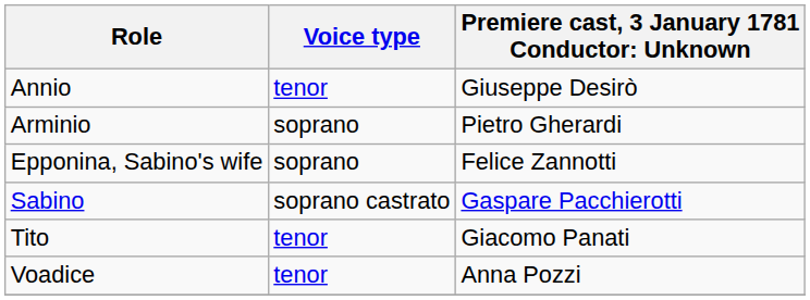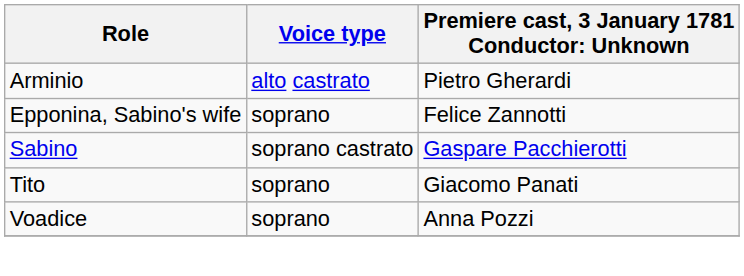 <table class="wikitable">
 <tr>
 <th>Role</th>
 <th><a href='#'>Voice type</a></th>
 <th>Premiere cast, 3 January 1781<br>Conductor: Unknown</th>
 </tr>
 <tr>
-<td>Annio</td>
-<td><a href='#'>tenor</a></td>
-<td>Giuseppe Desirò</td>
-</tr>
-<tr>
 <td>Arminio</td>
-<td>soprano</td>
+<td><a href='#'>alto</a> <a href='#'>castrato</a></td>
 <td>Pietro Gherardi</td>
 </tr>
 <tr>
 <td>Epponina, Sabino's wife</td>
 <td>soprano</td>
 <td>Felice Zannotti</td>
 </tr>
 <tr>
 <td><a href='#'>Sabino</a></td>
 <td>soprano castrato</td>
 <td><a href='#'>Gaspare Pacchierotti</a></td>
 </tr>
 <tr>
 <td>Tito</td>
-<td><a href='#'>tenor</a></td>
+<td>soprano</td>
 <td>Giacomo Panati</td>
 </tr>
 <tr>
 <td>Voadice</td>
-<td><a href='#'>tenor</a></td>
+<td>soprano</td>
 <td>Anna Pozzi</td>
 </tr>
 <tr>
 </tr>
 </table>
